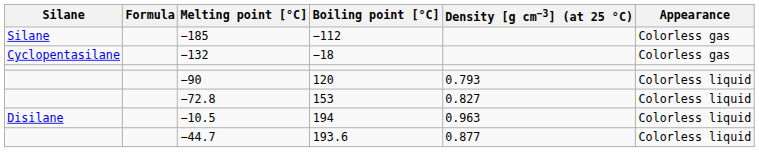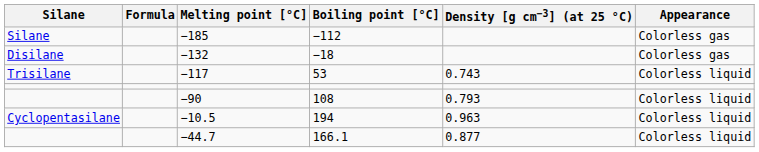 <table class = "wikitable">
 <tr>
 <th>Silane</th>
 <th>Formula</th>
 <th>Melting point [°C]</th>
 <th>Boiling point [°C]</th>
 <th>Density [g cm<sup>−3</sup>] (at 25 °C)</th>
 <th>Appearance</th>
 </tr>
 <tr>
 <td><a href='#'>Silane</a></td>
 <td></td>
 <td>−185</td>
 <td>−112</td>
 <td></td>
 <td>Colorless gas</td>
 </tr>
 <tr>
-<td><a href='#'>Cyclopentasilane</a></td>
+<td><a href='#'>Disilane</a></td>
 <td></td>
 <td>−132</td>
 <td>−18</td>
 <td></td>
 <td>Colorless gas</td>
+</tr>
+<tr>
+<td><a href='#'>Trisilane</a></td>
+<td></td>
+<td>−117</td>
+<td>53</td>
+<td>0.743</td>
+<td>Colorless liquid</td>
 </tr>
 <tr>
 <td></td>
 <td></td>
 <td></td>
 <td></td>
 <td></td>
 </tr>
 <tr>
 <td></td>
 <td></td>
 <td>−90</td>
-<td>120</td>
+<td>108</td>
 <td>0.793</td>
 <td>Colorless liquid</td>
 </tr>
 <tr>
-<td></td>
-<td></td>
-<td>−72.8</td>
-<td>153</td>
-<td>0.827</td>
-<td>Colorless liquid</td>
-</tr>
-<tr>
-<td><a href='#'>Disilane</a></td>
+<td><a href='#'>Cyclopentasilane</a></td>
 <td></td>
 <td>−10.5</td>
 <td>194</td>
 <td>0.963</td>
 <td>Colorless liquid</td>
 </tr>
 <tr>
 <td></td>
 <td></td>
 <td>−44.7</td>
-<td>193.6</td>
+<td>166.1</td>
 <td>0.877</td>
 <td>Colorless liquid</td>
 </tr>
 </table>
